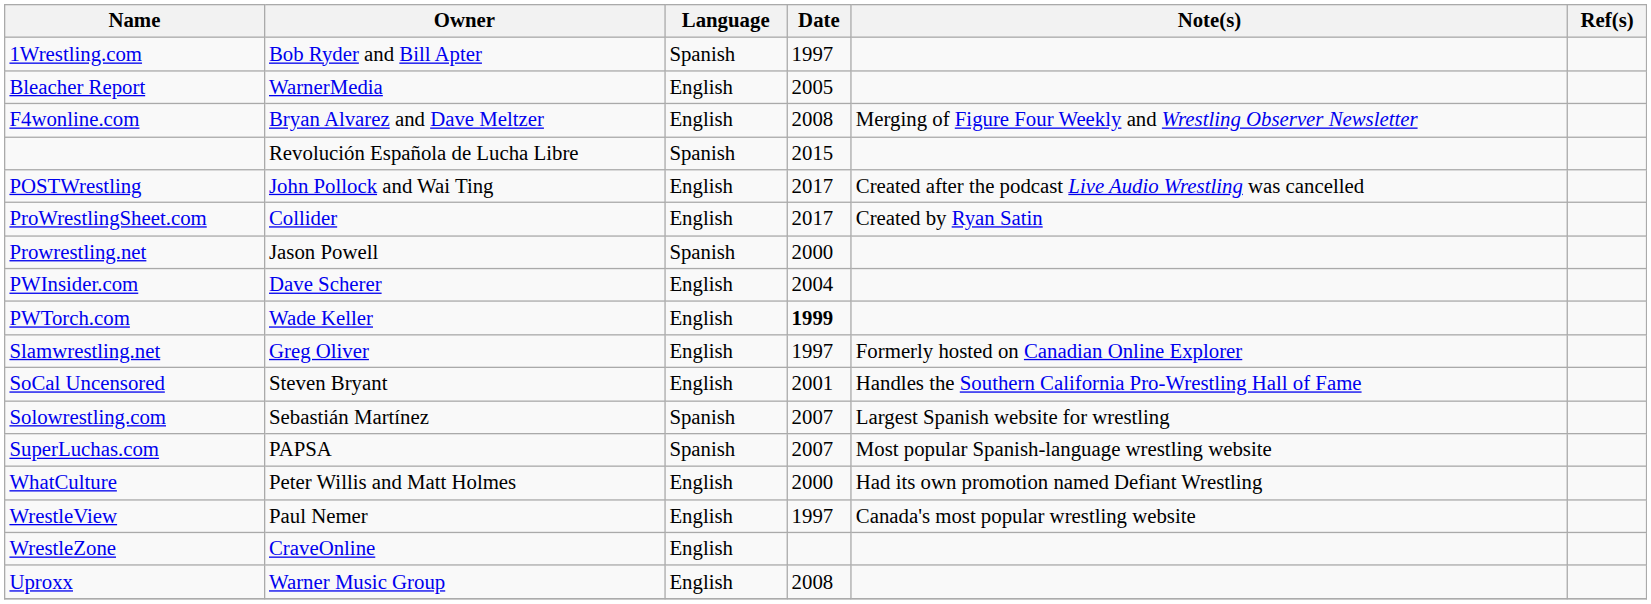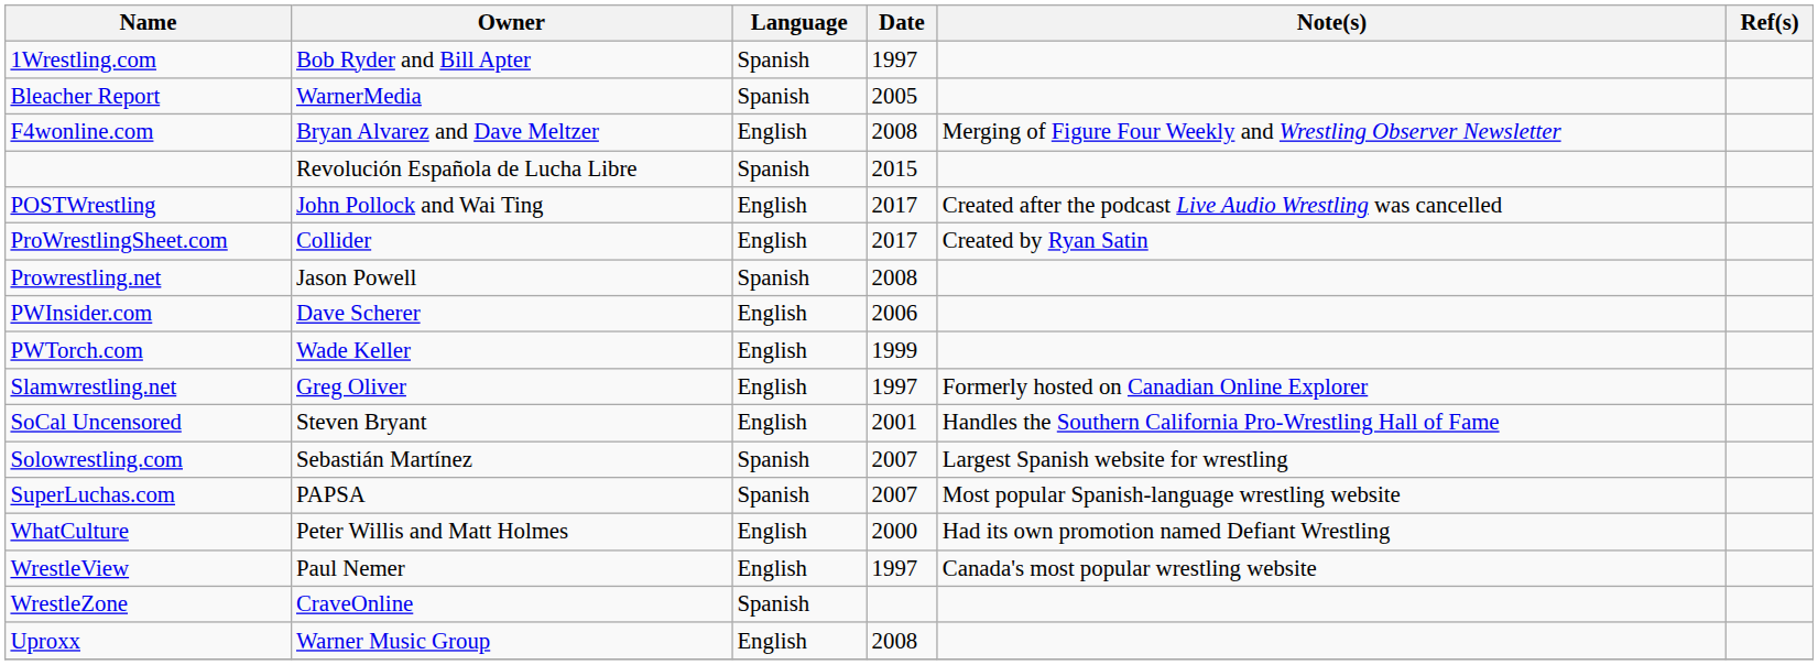 <table class="wikitable sortable" width="100%">
 <tr>
 <th>Name</th>
 <th>Owner</th>
 <th>Language</th>
 <th>Date</th>
 <th>Note(s)</th>
 <th>Ref(s)</th>
 </tr>
 <tr>
 <td><a href='#'>1Wrestling.com</a></td>
 <td><a href='#'>Bob Ryder</a> and <a href='#'>Bill Apter</a></td>
 <td>Spanish</td>
 <td>1997</td>
 <td></td>
 <td></td>
 </tr>
 <tr>
 <td><a href='#'>Bleacher Report</a></td>
 <td><a href='#'>WarnerMedia</a></td>
-<td>English</td>
+<td>Spanish</td>
 <td>2005</td>
 <td></td>
 <td></td>
 </tr>
 <tr>
 <td><a href='#'>F4wonline.com</a></td>
 <td><a href='#'>Bryan Alvarez</a> and <a href='#'>Dave Meltzer</a></td>
 <td>English</td>
 <td>2008</td>
 <td>Merging of <a href='#'>Figure Four Weekly</a> and <em><a href='#'>Wrestling Observer Newsletter</a></em></td>
 <td></td>
 </tr>
 <tr>
 <td></td>
 <td>Revolución Española de Lucha Libre</td>
 <td>Spanish</td>
 <td>2015</td>
 <td></td>
 <td></td>
 </tr>
 <tr>
 <td><a href='#'>POSTWrestling</a></td>
 <td><a href='#'>John Pollock</a> and Wai Ting</td>
 <td>English</td>
 <td>2017</td>
 <td>Created after the podcast <em><a href='#'>Live Audio Wrestling</a></em> was cancelled</td>
 <td></td>
 </tr>
 <tr>
 <td><a href='#'>ProWrestlingSheet.com</a></td>
 <td><a href='#'>Collider</a></td>
 <td>English</td>
 <td>2017</td>
 <td>Created by <a href='#'>Ryan Satin</a></td>
 <td></td>
 </tr>
 <tr>
 <td><a href='#'>Prowrestling.net</a></td>
 <td>Jason Powell</td>
 <td>Spanish</td>
-<td>2000</td>
+<td>2008</td>
 <td></td>
 <td></td>
 </tr>
 <tr>
 <td><a href='#'>PWInsider.com</a></td>
 <td><a href='#'>Dave Scherer</a></td>
 <td>English</td>
-<td>2004</td>
+<td>2006</td>
 <td></td>
 <td></td>
 </tr>
 <tr>
 <td><a href='#'>PWTorch.com</a></td>
 <td><a href='#'>Wade Keller</a></td>
 <td>English</td>
-<td><strong>1999</strong></td>
+<td>1999</td>
 <td></td>
 <td></td>
 </tr>
 <tr>
 <td><a href='#'>Slamwrestling.net</a></td>
 <td><a href='#'>Greg Oliver</a></td>
 <td>English</td>
 <td>1997</td>
 <td>Formerly hosted on <a href='#'>Canadian Online Explorer</a></td>
 <td></td>
 </tr>
 <tr>
 <td><a href='#'>SoCal Uncensored</a></td>
 <td>Steven Bryant</td>
 <td>English</td>
 <td>2001</td>
 <td>Handles the <a href='#'>Southern California Pro-Wrestling Hall of Fame</a></td>
 <td></td>
 </tr>
 <tr>
 <td><a href='#'>Solowrestling.com</a></td>
 <td>Sebastián Martínez</td>
 <td>Spanish</td>
 <td>2007</td>
 <td>Largest Spanish website for wrestling</td>
 <td></td>
 </tr>
 <tr>
 <td><a href='#'>SuperLuchas.com</a></td>
 <td>PAPSA</td>
 <td>Spanish</td>
 <td>2007</td>
 <td>Most popular Spanish-language wrestling website</td>
 <td></td>
 </tr>
 <tr>
 <td><a href='#'>WhatCulture</a></td>
 <td>Peter Willis and Matt Holmes</td>
 <td>English</td>
 <td>2000</td>
 <td>Had its own promotion named Defiant Wrestling</td>
 <td></td>
 </tr>
 <tr>
 <td><a href='#'>WrestleView</a></td>
 <td>Paul Nemer</td>
 <td>English</td>
 <td>1997</td>
 <td>Canada's most popular wrestling website</td>
 <td></td>
 </tr>
 <tr>
 <td><a href='#'>WrestleZone</a></td>
 <td><a href='#'>CraveOnline</a></td>
-<td>English</td>
+<td>Spanish</td>
 <td></td>
 <td></td>
 <td></td>
 </tr>
 <tr>
 <td><a href='#'>Uproxx</a></td>
 <td><a href='#'>Warner Music Group</a></td>
 <td>English</td>
 <td>2008</td>
 <td></td>
 <td></td>
 </tr>
 <tr>
 </tr>
 </table>
